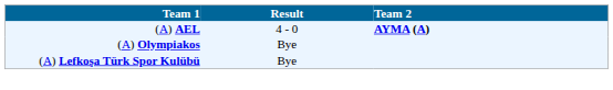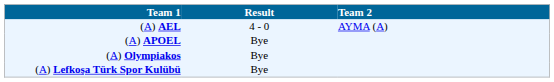 <table cellspacing="0" style="background: #EBF5FF; border: 1px #aaa solid; border-collapse: collapse; font-size: 95%;" width=60%>
 <tr bgcolor=#006699 style="color:white;">
 <th width=25% align="right">Team 1</th>
 <th width=22% align="center">Result</th>
 <th width=30% align="left">Team 2</th>
 </tr>
 <tr>
 <td align=right>(<a href='#'>A</a>) <strong><a href='#'>AEL</a></strong></td>
 <td align=center>4 - 0</td>
-<td align=left><strong><a href='#'>AYMA</a> (<a href='#'>A</a>)</strong></td>
+<td align=left><a href='#'>AYMA</a> (<a href='#'>A</a>)</td>
+</tr>
+<tr>
+<td align=right>(<a href='#'>A</a>) <strong><a href='#'>APOEL</a></strong></td>
+<td align=center>Bye</td>
+<td align=left></td>
 </tr>
 <tr>
 <td align=right>(<a href='#'>A</a>) <strong><a href='#'>Olympiakos</a></strong></td>
 <td align=center>Bye</td>
 <td align=left></td>
 </tr>
 <tr>
 <td align=right>(<a href='#'>A</a>) <strong><a href='#'>Lefkoşa Türk Spor Kulübü</a></strong></td>
 <td align=center>Bye</td>
 <td align=left></td>
 </tr>
 <tr>
 </tr>
 </table>
